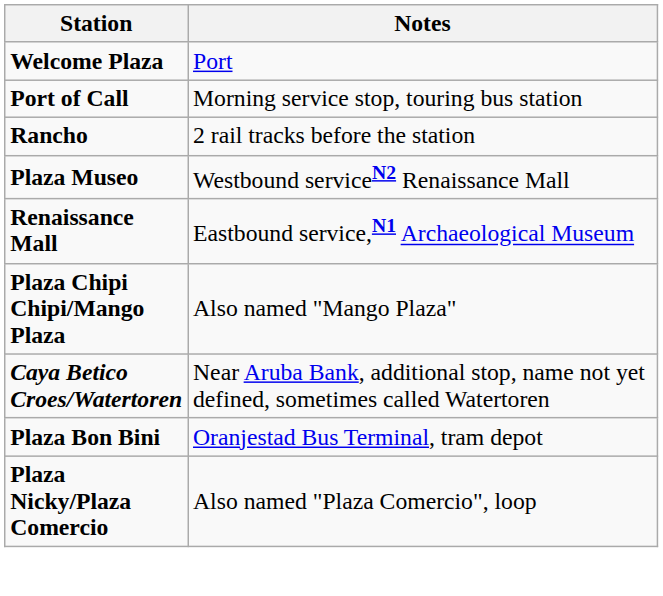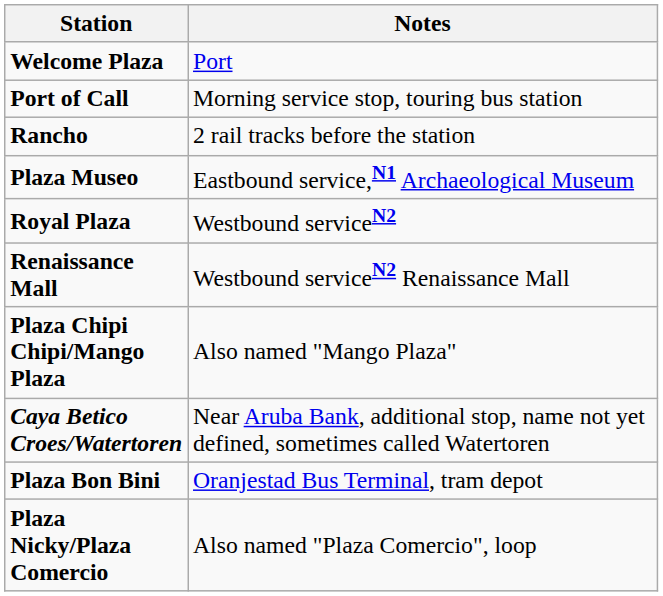 <table class="wikitable sortable">
 <tr>
 <th width="100px">Station</th>
 <th width="310px">Notes</th>
 </tr>
 <tr>
 <td><strong>Welcome Plaza</strong></td>
 <td> <a href='#'>Port</a></td>
 </tr>
 <tr>
 <td><strong>Port of Call</strong></td>
 <td>Morning service stop, touring bus station</td>
 </tr>
 <tr>
 <td><strong>Rancho</strong></td>
 <td>2 rail tracks before the station</td>
 </tr>
 <tr>
 <td><strong>Plaza Museo</strong></td>
-<td>Westbound service<sup><strong><a href='#'>N2</a></strong></sup> Renaissance Mall</td>
+<td>Eastbound service,<sup><strong><a href='#'>N1</a></strong></sup> <a href='#'>Archaeological Museum</a></td>
+</tr>
+<tr>
+<td><strong>Royal Plaza</strong></td>
+<td>Westbound service<sup><strong><a href='#'>N2</a></strong></sup></td>
 </tr>
 <tr>
 <td><strong>Renaissance Mall</strong></td>
-<td>Eastbound service,<sup><strong><a href='#'>N1</a></strong></sup> <a href='#'>Archaeological Museum</a></td>
+<td>Westbound service<sup><strong><a href='#'>N2</a></strong></sup> Renaissance Mall</td>
 </tr>
 <tr>
 <td><strong>Plaza Chipi Chipi/Mango Plaza</strong></td>
 <td>Also named "Mango Plaza"</td>
 </tr>
 <tr>
 <td><strong><em>Caya Betico Croes/Watertoren</em></strong></td>
 <td>Near <a href='#'>Aruba Bank</a>, additional stop, name not yet defined, sometimes called Watertoren</td>
 </tr>
 <tr>
 <td><strong>Plaza Bon Bini</strong></td>
 <td>  <a href='#'>Oranjestad Bus Terminal</a>, tram depot</td>
 </tr>
 <tr>
 <td><strong>Plaza Nicky/Plaza Comercio</strong></td>
 <td>Also named "Plaza Comercio", loop</td>
 </tr>
 </table>
